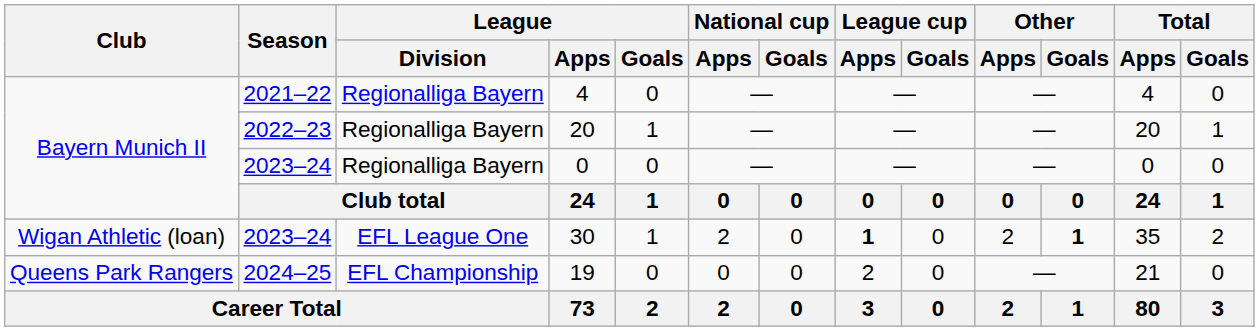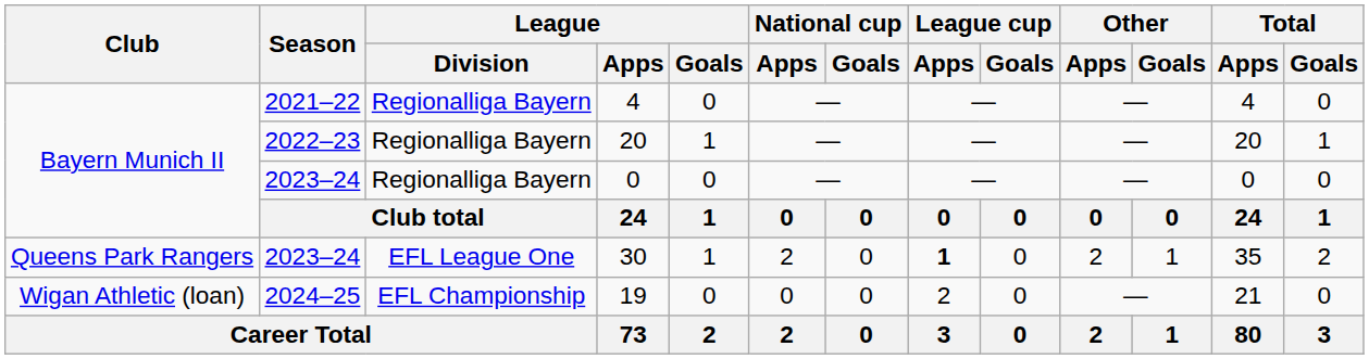 <table class="wikitable" Style="text-align: center">
 <tr>
 <th rowspan="2">Club</th>
 <th rowspan="2">Season</th>
 <th colspan="3">League</th>
 <th colspan="2">National cup</th>
 <th colspan="2">League cup</th>
 <th colspan="2">Other</th>
 <th colspan="2">Total</th>
 </tr>
 <tr>
 <th>Division</th>
 <th>Apps</th>
 <th>Goals</th>
 <th>Apps</th>
 <th>Goals</th>
 <th>Apps</th>
 <th>Goals</th>
 <th>Apps</th>
 <th>Goals</th>
 <th>Apps</th>
 <th>Goals</th>
 </tr>
 <tr>
 <td rowspan=4><a href='#'>Bayern Munich II</a></td>
 <td><a href='#'>2021–22</a></td>
 <td><a href='#'>Regionalliga Bayern</a></td>
 <td>4</td>
 <td>0</td>
 <td colspan="2">—</td>
 <td colspan="2">—</td>
 <td colspan="2">—</td>
 <td>4</td>
 <td>0</td>
 </tr>
 <tr>
 <td><a href='#'>2022–23</a></td>
 <td>Regionalliga Bayern</td>
 <td>20</td>
 <td>1</td>
 <td colspan="2">—</td>
 <td colspan="2">—</td>
 <td colspan="2">—</td>
 <td>20</td>
 <td>1</td>
 </tr>
 <tr>
 <td><a href='#'>2023–24</a></td>
 <td>Regionalliga Bayern</td>
 <td>0</td>
 <td>0</td>
 <td colspan="2">—</td>
 <td colspan="2">—</td>
 <td colspan="2">—</td>
 <td>0</td>
 <td>0</td>
 </tr>
 <tr>
 <th colspan="2">Club total</th>
 <th>24</th>
 <th>1</th>
 <th>0</th>
 <th>0</th>
 <th>0</th>
 <th>0</th>
 <th>0</th>
 <th>0</th>
 <th>24</th>
 <th>1</th>
 </tr>
 <tr>
-<td><a href='#'>Wigan Athletic</a> (loan)</td>
+<td><a href='#'>Queens Park Rangers</a></td>
 <td><a href='#'>2023–24</a></td>
 <td><a href='#'>EFL League One</a></td>
 <td>30</td>
 <td>1</td>
 <td>2</td>
 <td>0</td>
 <td><strong>1</strong></td>
 <td>0</td>
 <td>2</td>
-<td><strong>1</strong></td>
+<td>1</td>
 <td>35</td>
 <td>2</td>
 </tr>
 <tr>
-<td><a href='#'>Queens Park Rangers</a></td>
+<td><a href='#'>Wigan Athletic</a> (loan)</td>
 <td><a href='#'>2024–25</a></td>
 <td><a href='#'>EFL Championship</a></td>
 <td>19</td>
 <td>0</td>
 <td>0</td>
 <td>0</td>
 <td>2</td>
 <td>0</td>
 <td colspan="2">—</td>
 <td>21</td>
 <td>0</td>
 </tr>
 <tr>
 <th colspan="3">Career Total</th>
 <th>73</th>
 <th>2</th>
 <th>2</th>
 <th>0</th>
 <th>3</th>
 <th>0</th>
 <th>2</th>
 <th>1</th>
 <th>80</th>
 <th>3</th>
 </tr>
 </table>
